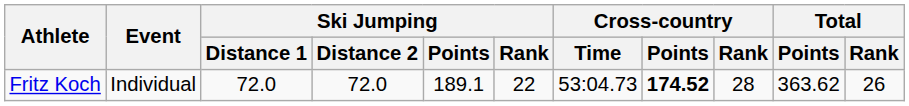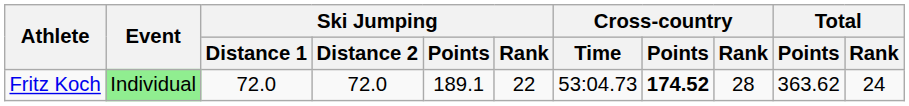 <table class="wikitable" style="font-size:90%">
 <tr>
 <th rowspan="2">Athlete</th>
 <th rowspan="2">Event</th>
 <th colspan="4">Ski Jumping</th>
 <th colspan="3">Cross-country</th>
 <th colspan="2">Total</th>
 </tr>
 <tr>
 <th>Distance 1</th>
 <th>Distance 2</th>
 <th>Points</th>
 <th>Rank</th>
 <th>Time</th>
 <th>Points</th>
 <th>Rank</th>
 <th>Points</th>
 <th>Rank</th>
 </tr>
 <tr>
 <td><a href='#'>Fritz Koch</a></td>
-<td>Individual</td>
+<td style="background: lightgreen;">Individual</td>
 <td align="center">72.0</td>
 <td align="center">72.0</td>
 <td align="center">189.1</td>
 <td align="center">22</td>
 <td align="center">53:04.73</td>
 <td align="center"><strong>174.52</strong></td>
 <td align="center">28</td>
 <td align="center">363.62</td>
-<td align="center">26</td>
+<td align="center">24</td>
 </tr>
 </table>
